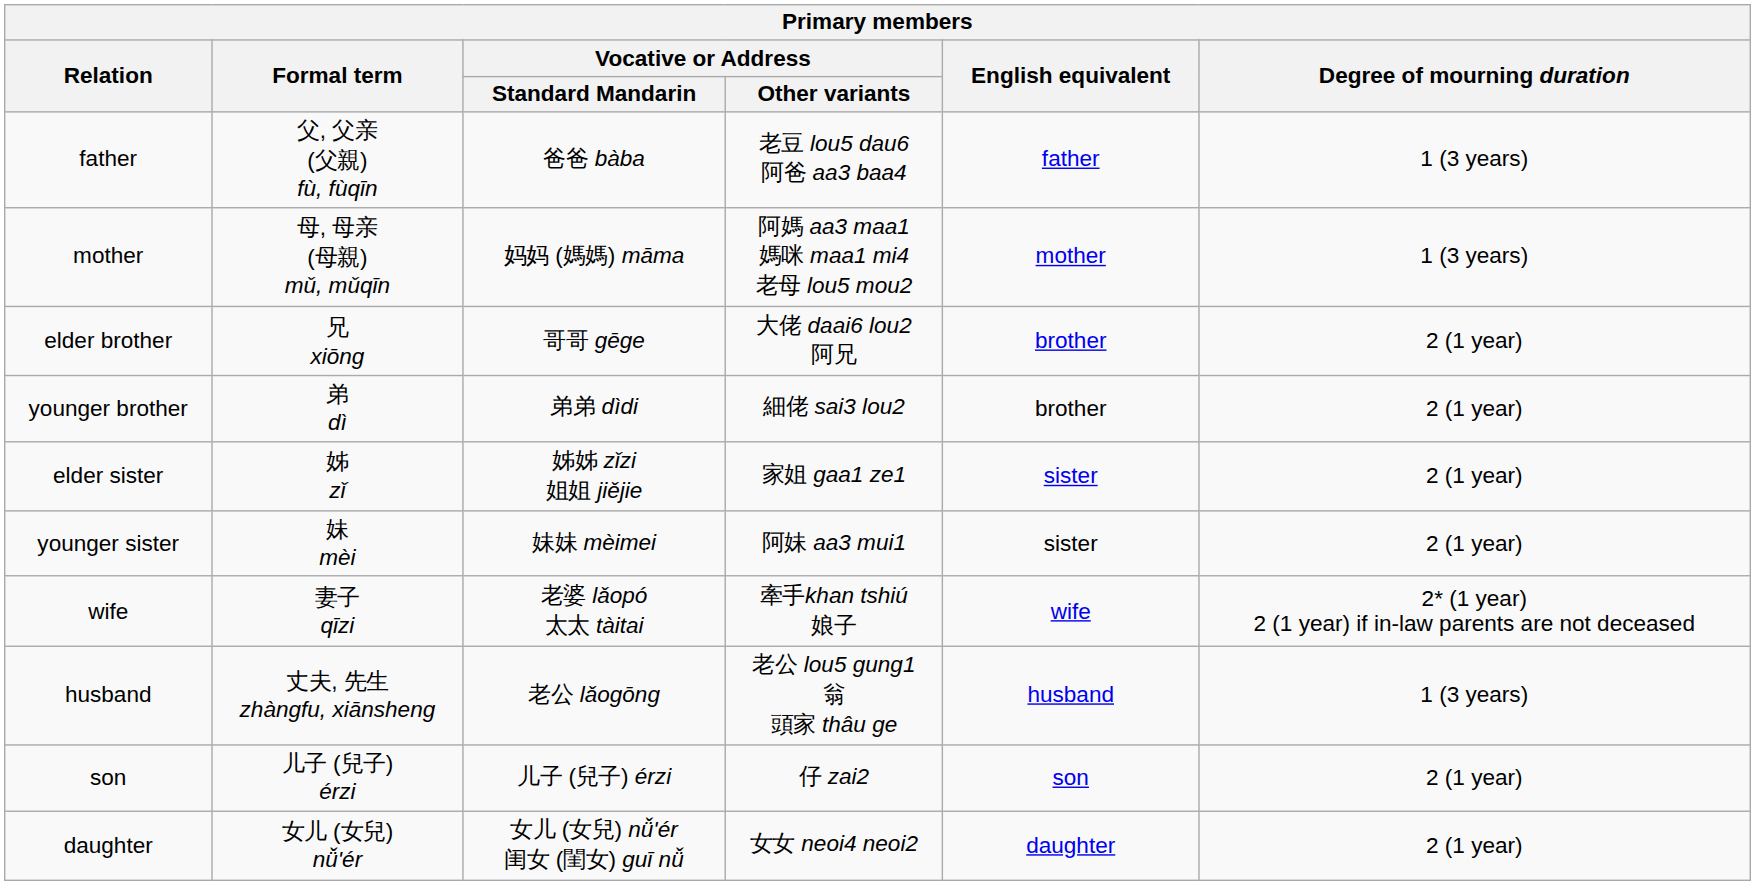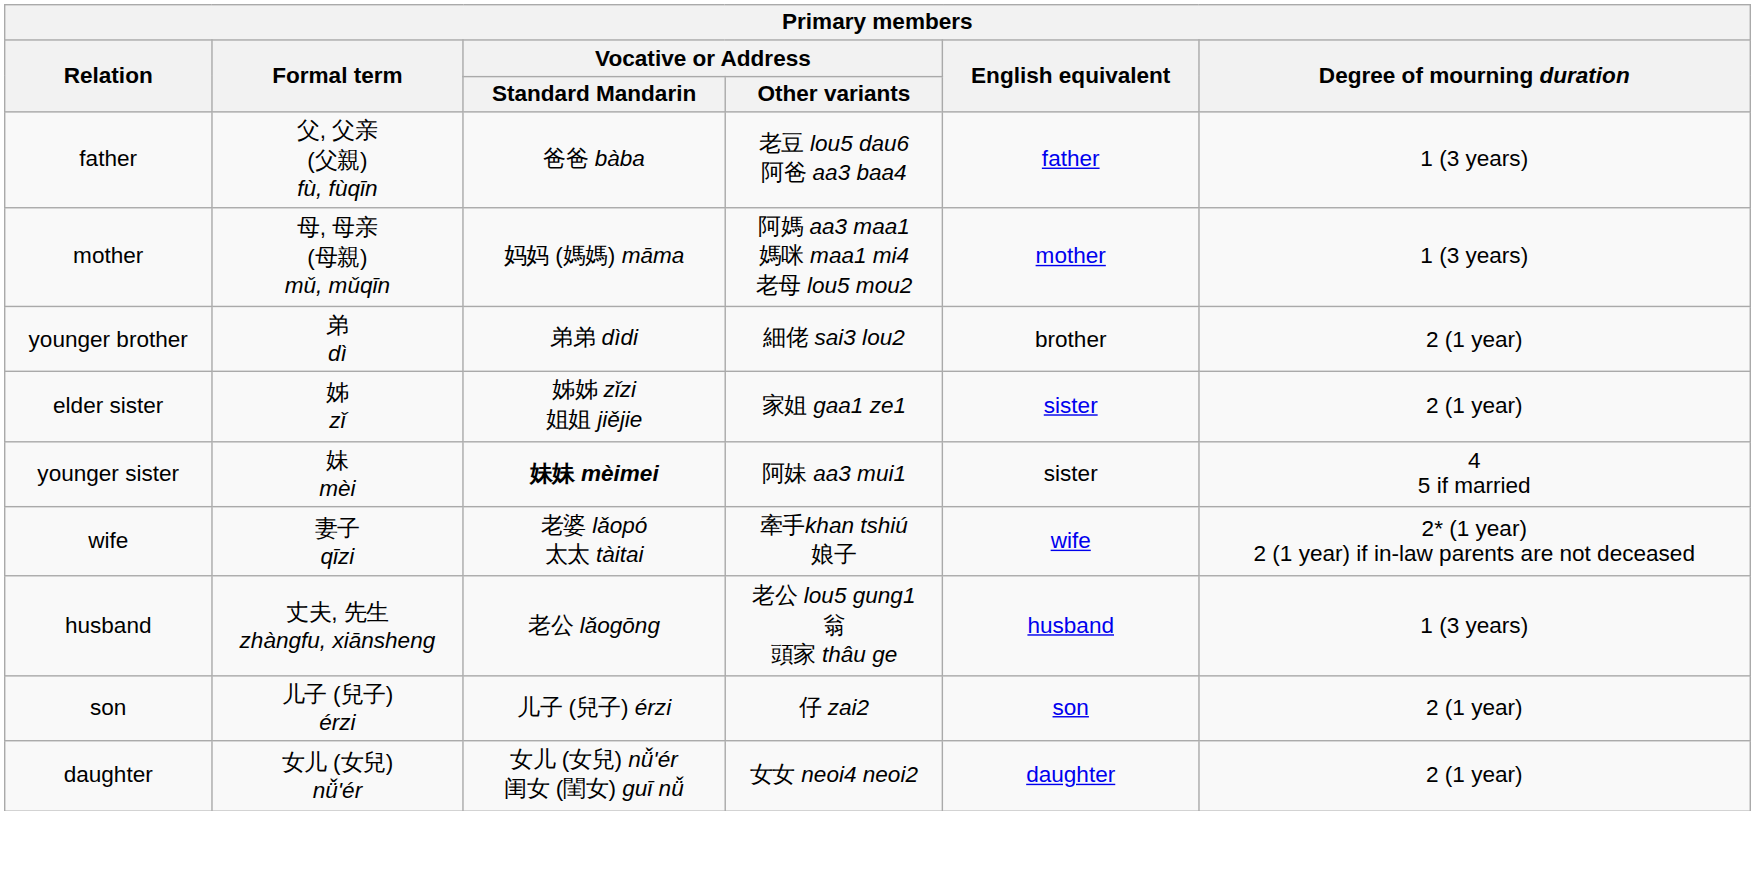 <table class="collapsible wikitable collapsed" style="width: 98%; border: #999 solid 1px; text-align: center; margin-bottom: 0;">
 <tr>
 <th colspan="6">Primary members</th>
 </tr>
 <tr>
 <th rowspan="2">Relation</th>
 <th rowspan="2">Formal term</th>
 <th colspan="2">Vocative or Address</th>
 <th rowspan="2">English equivalent</th>
 <th rowspan="2">Degree of mourning <em>duration</em></th>
 </tr>
 <tr>
 <th>Standard Mandarin</th>
 <th>Other variants</th>
 </tr>
 <tr>
 <td>father</td>
 <td>父, 父亲<br>(父親)<br><em>fù, fùqīn</em></td>
 <td>爸爸 <em>bàba</em></td>
 <td>老豆 <em>lou5 dau6</em><br>阿爸 <em>aa3 baa4</em></td>
 <td><a href='#'>father</a></td>
 <td>1 (3 years)</td>
 </tr>
 <tr>
 <td>mother</td>
 <td>母, 母亲<br>(母親)<br><em>mǔ, mǔqīn</em></td>
 <td>妈妈 (媽媽) <em>māma</em></td>
 <td>阿媽 <em>aa3 maa1</em><br>媽咪 <em>maa1 mi4</em><br>老母 <em>lou5 mou2</em></td>
 <td><a href='#'>mother</a></td>
 <td>1 (3 years)</td>
 </tr>
 <tr>
-<td>elder brother</td>
-<td>兄<br><em>xiōng</em></td>
-<td>哥哥 <em>gēge</em></td>
-<td>大佬 <em>daai6 lou2</em><br>阿兄</td>
-<td><a href='#'>brother</a></td>
-<td>2 (1 year)</td>
-</tr>
-<tr>
 <td>younger brother</td>
 <td>弟<br><em>dì</em></td>
 <td>弟弟 <em>dìdi</em></td>
 <td>細佬 <em>sai3 lou2</em></td>
 <td>brother</td>
 <td>2 (1 year)</td>
 </tr>
 <tr>
 <td>elder sister</td>
 <td>姊<br><em>zǐ</em></td>
 <td>姊姊 <em>zǐzi</em><br>姐姐 <em>jiějie</em></td>
 <td>家姐 <em>gaa1 ze1</em></td>
 <td><a href='#'>sister</a></td>
 <td>2 (1 year)</td>
 </tr>
 <tr>
 <td>younger sister</td>
 <td>妹<br><em>mèi</em></td>
-<td>妹妹 <em>mèimei</em></td>
+<td><strong>妹妹 <em>mèimei</em></strong></td>
 <td>阿妹 <em>aa3 mui1</em></td>
 <td>sister</td>
-<td>2 (1 year)</td>
+<td>4<br>5 if married</td>
 </tr>
 <tr>
 <td>wife</td>
 <td>妻子<br><em>qīzi</em></td>
 <td>老婆 <em>lǎopó</em><br>太太  <em>tàitai</em></td>
 <td>牽手<em>khan tshiú</em><br>娘子</td>
 <td><a href='#'>wife</a></td>
 <td>2* (1 year)<br>2 (1 year) if in-law parents are not deceased</td>
 </tr>
 <tr>
 <td>husband</td>
 <td>丈夫, 先生 <br><em>zhàngfu, xiānsheng</em></td>
 <td>老公 <em>lǎogōng</em><br></td>
 <td>老公 <em>lou5 gung1</em><br>翁<br>頭家 <em>thâu ge</em></td>
 <td><a href='#'>husband</a></td>
 <td>1 (3 years)</td>
 </tr>
 <tr>
 <td>son</td>
 <td>儿子 (兒子)<br><em>érzi</em></td>
 <td>儿子 (兒子) <em>érzi</em></td>
 <td>仔 <em>zai2</em></td>
 <td><a href='#'>son</a></td>
 <td>2 (1 year)</td>
 </tr>
 <tr>
 <td>daughter</td>
 <td>女儿 (女兒)<br><em>nǚ'ér</em></td>
 <td>女儿 (女兒) <em>nǚ'ér</em> <br>闺女 (閨女) <em>guī nǚ</em></td>
 <td>女女 <em>neoi4 neoi2</em></td>
 <td><a href='#'>daughter</a></td>
 <td>2 (1 year)</td>
 </tr>
 </table>
